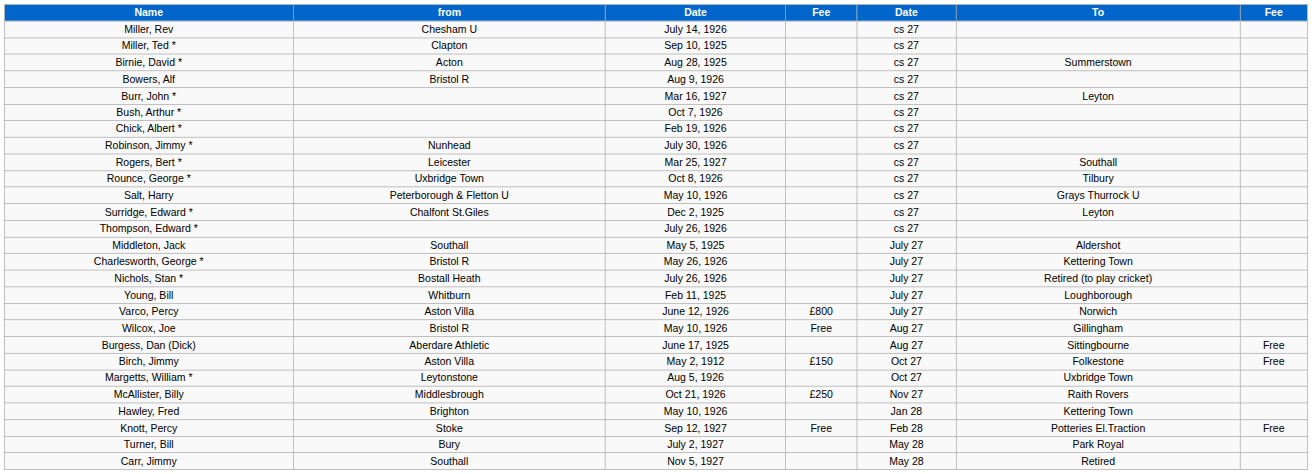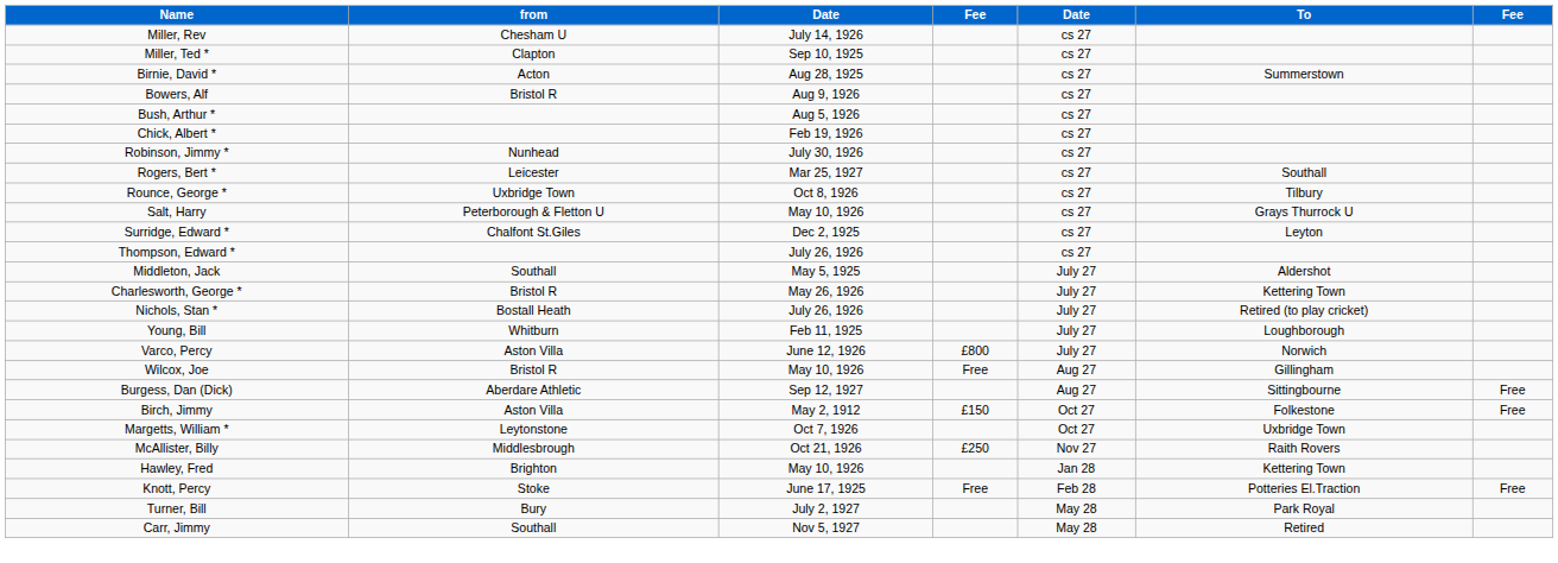 <table class="wikitable" style="text-align:center; font-size:90%; width:90%;">
 <tr>
 <th style="background:#0066CC; color:#FFFFFF; text-align:center;"><strong>Name</strong></th>
 <th style="background:#0066CC; color:#FFFFFF; text-align:center;">from</th>
 <th style="background:#0066CC; color:#FFFFFF; text-align:center;"><strong>Date</strong></th>
 <th style="background:#0066CC; color:#FFFFFF; text-align:center;"><strong>Fee</strong></th>
 <th style="background:#0066CC; color:#FFFFFF; text-align:center;"><strong>Date</strong></th>
 <th style="background:#0066CC; color:#FFFFFF; text-align:center;"><strong>To</strong></th>
 <th style="background:#0066CC; color:#FFFFFF; text-align:center;"><strong>Fee</strong></th>
 </tr>
 <tr>
 <td>Miller, Rev</td>
 <td>Chesham U</td>
 <td>July 14, 1926</td>
 <td></td>
 <td>cs 27</td>
 <td></td>
 <td></td>
 </tr>
 <tr>
 <td>Miller, Ted *</td>
 <td>Clapton</td>
 <td>Sep 10, 1925</td>
 <td></td>
 <td>cs 27</td>
 <td></td>
 <td></td>
 </tr>
 <tr>
 <td>Birnie, David *</td>
 <td>Acton</td>
 <td>Aug 28, 1925</td>
 <td></td>
 <td>cs 27</td>
 <td>Summerstown</td>
 <td></td>
 </tr>
 <tr>
 <td>Bowers, Alf</td>
 <td>Bristol R</td>
 <td>Aug 9, 1926</td>
 <td></td>
 <td>cs 27</td>
 <td></td>
 <td></td>
 </tr>
 <tr>
-<td>Burr, John *</td>
-<td></td>
-<td>Mar 16, 1927</td>
-<td></td>
-<td>cs 27</td>
-<td>Leyton</td>
-<td></td>
-</tr>
-<tr>
 <td>Bush, Arthur *</td>
 <td></td>
-<td>Oct 7, 1926</td>
+<td>Aug 5, 1926</td>
 <td></td>
 <td>cs 27</td>
 <td></td>
 <td></td>
 </tr>
 <tr>
 <td>Chick, Albert *</td>
 <td></td>
 <td>Feb 19, 1926</td>
 <td></td>
 <td>cs 27</td>
 <td></td>
 <td></td>
 </tr>
 <tr>
 <td>Robinson, Jimmy *</td>
 <td>Nunhead</td>
 <td>July 30, 1926</td>
 <td></td>
 <td>cs 27</td>
 <td></td>
 <td></td>
 </tr>
 <tr>
 <td>Rogers, Bert *</td>
 <td>Leicester</td>
 <td>Mar 25, 1927</td>
 <td></td>
 <td>cs 27</td>
 <td>Southall</td>
 <td></td>
 </tr>
 <tr>
 <td>Rounce, George *</td>
 <td>Uxbridge Town</td>
 <td>Oct 8, 1926</td>
 <td></td>
 <td>cs 27</td>
 <td>Tilbury</td>
 <td></td>
 </tr>
 <tr>
 <td>Salt, Harry</td>
 <td>Peterborough & Fletton U</td>
 <td>May 10, 1926</td>
 <td></td>
 <td>cs 27</td>
 <td>Grays Thurrock U</td>
 <td></td>
 </tr>
 <tr>
 <td>Surridge, Edward *</td>
 <td>Chalfont St.Giles</td>
 <td>Dec 2, 1925</td>
 <td></td>
 <td>cs 27</td>
 <td>Leyton</td>
 <td></td>
 </tr>
 <tr>
 <td>Thompson, Edward *</td>
 <td></td>
 <td>July 26, 1926</td>
 <td></td>
 <td>cs 27</td>
 <td></td>
 <td></td>
 </tr>
 <tr>
 <td>Middleton, Jack</td>
 <td>Southall</td>
 <td>May 5, 1925</td>
 <td></td>
 <td>July 27</td>
 <td>Aldershot</td>
 <td></td>
 </tr>
 <tr>
 <td>Charlesworth, George *</td>
 <td>Bristol R</td>
 <td>May 26, 1926</td>
 <td></td>
 <td>July 27</td>
 <td>Kettering Town</td>
 <td></td>
 </tr>
 <tr>
 <td>Nichols, Stan *</td>
 <td>Bostall Heath</td>
 <td>July 26, 1926</td>
 <td></td>
 <td>July 27</td>
 <td>Retired (to play cricket)</td>
 <td></td>
 </tr>
 <tr>
 <td>Young, Bill</td>
 <td>Whitburn</td>
 <td>Feb 11, 1925</td>
 <td></td>
 <td>July 27</td>
 <td>Loughborough</td>
 <td></td>
 </tr>
 <tr>
 <td>Varco, Percy</td>
 <td>Aston Villa</td>
 <td>June 12, 1926</td>
 <td>£800</td>
 <td>July 27</td>
 <td>Norwich</td>
 <td></td>
 </tr>
 <tr>
 <td>Wilcox, Joe</td>
 <td>Bristol R</td>
 <td>May 10, 1926</td>
 <td>Free</td>
 <td>Aug 27</td>
 <td>Gillingham</td>
 <td></td>
 </tr>
 <tr>
 <td>Burgess, Dan (Dick)</td>
 <td>Aberdare Athletic</td>
-<td>June 17, 1925</td>
+<td>Sep 12, 1927</td>
 <td></td>
 <td>Aug 27</td>
 <td>Sittingbourne</td>
 <td>Free</td>
 </tr>
 <tr>
 <td>Birch, Jimmy</td>
 <td>Aston Villa</td>
 <td>May 2, 1912</td>
 <td>£150</td>
 <td>Oct 27</td>
 <td>Folkestone</td>
 <td>Free</td>
 </tr>
 <tr>
 <td>Margetts, William *</td>
 <td>Leytonstone</td>
-<td>Aug 5, 1926</td>
+<td>Oct 7, 1926</td>
 <td></td>
 <td>Oct 27</td>
 <td>Uxbridge Town</td>
 <td></td>
 </tr>
 <tr>
 <td>McAllister, Billy</td>
 <td>Middlesbrough</td>
 <td>Oct 21, 1926</td>
 <td>£250</td>
 <td>Nov 27</td>
 <td>Raith Rovers</td>
 <td></td>
 </tr>
 <tr>
 <td>Hawley, Fred</td>
 <td>Brighton</td>
 <td>May 10, 1926</td>
 <td></td>
 <td>Jan 28</td>
 <td>Kettering Town</td>
 <td></td>
 </tr>
 <tr>
 <td>Knott, Percy</td>
 <td>Stoke</td>
-<td>Sep 12, 1927</td>
+<td>June 17, 1925</td>
 <td>Free</td>
 <td>Feb 28</td>
 <td>Potteries El.Traction</td>
 <td>Free</td>
 </tr>
 <tr>
 <td>Turner, Bill</td>
 <td>Bury</td>
 <td>July 2, 1927</td>
 <td></td>
 <td>May 28</td>
 <td>Park Royal</td>
 <td></td>
 </tr>
 <tr>
 <td>Carr, Jimmy</td>
 <td>Southall</td>
 <td>Nov 5, 1927</td>
 <td></td>
 <td>May 28</td>
 <td>Retired</td>
 <td></td>
 </tr>
 </table>
